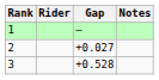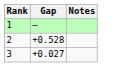 <table class="wikitable" style="font-size:95%" style="text-align:center; width:35em;">
 <tr>
 <th>Rank</th>
-<th>Rider</th>
 <th>Gap</th>
 <th>Notes</th>
 </tr>
 <tr bgcolor=bbffbb>
 <td>1</td>
-<td align=left></td>
 <td>–</td>
 <td></td>
 </tr>
 <tr>
 <td>2</td>
-<td align=left></td>
-<td>+0.027</td>
+<td>+0.528</td>
 <td></td>
 </tr>
 <tr>
 <td>3</td>
-<td align=left></td>
-<td>+0.528</td>
+<td>+0.027</td>
 <td></td>
 </tr>
 </table>
